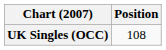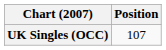 <table class="wikitable plainrowheaders" style="text-align:center">
 <tr>
 <th scope="col">Chart (2007)</th>
 <th scope="col">Position</th>
 </tr>
 <tr>
 <th scope="row">UK Singles (OCC)</th>
-<td>108</td>
+<td>107</td>
 </tr>
 </table>
